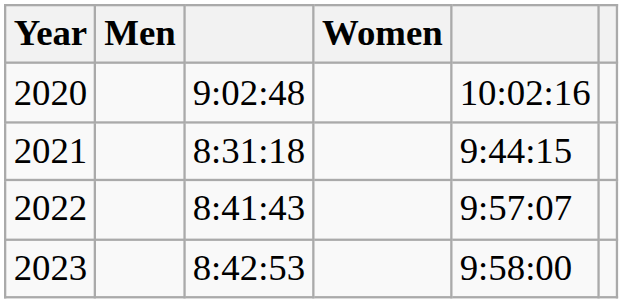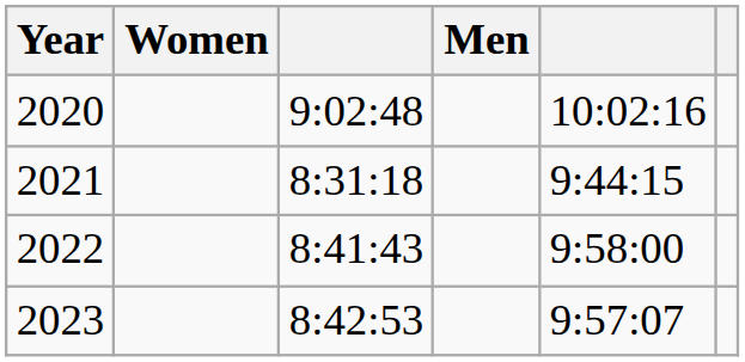 <table class="wikitable">
 <tr>
 <th>Year</th>
+<th>Women</th>
+<th></th>
 <th>Men</th>
-<th></th>
-<th>Women</th>
 <th></th>
 <th></th>
 </tr>
 <tr>
 <td>2020</td>
 <td></td>
 <td>9:02:48</td>
 <td></td>
 <td>10:02:16</td>
 <td></td>
 </tr>
 <tr>
 <td>2021</td>
 <td></td>
 <td>8:31:18</td>
 <td></td>
 <td>9:44:15</td>
 <td></td>
 </tr>
 <tr>
 <td>2022</td>
 <td></td>
 <td>8:41:43</td>
 <td></td>
-<td>9:57:07</td>
+<td>9:58:00</td>
 <td></td>
 </tr>
 <tr>
 <td>2023</td>
 <td></td>
 <td>8:42:53</td>
 <td></td>
-<td>9:58:00</td>
+<td>9:57:07</td>
 <td></td>
 </tr>
 </table>
